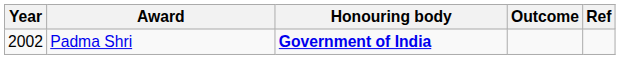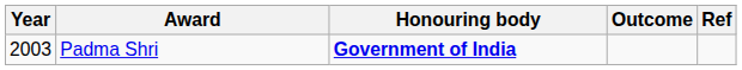 <table class="wikitable" style="width:100%;">
 <tr>
 <th width=5%>Year</th>
 <th style="width:40%;">Award</th>
 <th style="width:40%;">Honouring body</th>
 <th style="width:10%;">Outcome</th>
 <th style="width:5%;">Ref</th>
 </tr>
 <tr>
-<td>2002</td>
+<td>2003</td>
 <td><a href='#'>Padma Shri</a></td>
 <td><strong><a href='#'>Government of India</a></strong></td>
 <td></td>
 <td></td>
 </tr>
 </table>
